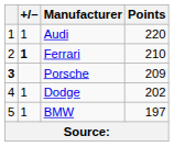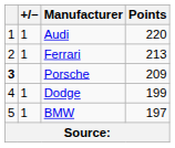 <table class="wikitable" style="font-size: 95%;">
 <tr>
 <th scope="col"></th>
 <th scope="col">+/–</th>
 <th scope="col">Manufacturer</th>
 <th scope="col">Points</th>
 </tr>
 <tr>
 <td align=center>1</td>
 <td align="left"> 1</td>
 <td> <a href='#'>Audi</a></td>
 <td align=right>220</td>
 </tr>
 <tr>
 <td align=center>2</td>
-<td align="left"><strong> 1</strong></td>
+<td align="left"> 1</td>
 <td> <a href='#'>Ferrari</a></td>
-<td align=right>210</td>
+<td align=right>213</td>
 </tr>
 <tr>
 <td align=center><strong>3</strong></td>
 <td align="left"></td>
 <td> <a href='#'>Porsche</a></td>
 <td align=right>209</td>
 </tr>
 <tr>
 <td align=center>4</td>
 <td align="left"> 1</td>
 <td> <a href='#'>Dodge</a></td>
-<td align=right>202</td>
+<td align=right>199</td>
 </tr>
 <tr>
 <td align=center>5</td>
 <td align="left"> 1</td>
 <td> <a href='#'>BMW</a></td>
 <td align=right>197</td>
 </tr>
 <tr>
 <th colspan=5>Source:</th>
 </tr>
 </table>
